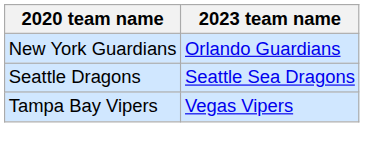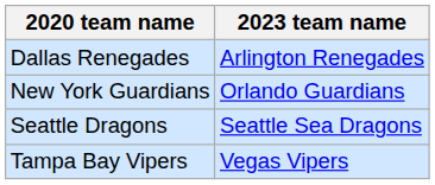 <table class="wikitable">
 <tr>
 <th>2020 team name</th>
 <th>2023 team name</th>
+</tr>
+<tr>
+<td style="background-color: #D0E7FF;">Dallas Renegades</td>
+<td style="background-color: #D0E7FF;"><a href='#'>Arlington Renegades</a></td>
 </tr>
 <tr>
 <td style="background-color: #D0E7FF;">New York Guardians</td>
 <td style="background-color: #D0E7FF;"><a href='#'>Orlando Guardians</a></td>
 </tr>
 <tr>
 <td style="background-color: #D0E7FF;">Seattle Dragons</td>
 <td style="background-color: #D0E7FF;"><a href='#'>Seattle Sea Dragons</a></td>
 </tr>
 <tr>
 <td style="background-color: #D0E7FF;">Tampa Bay Vipers</td>
 <td style="background-color: #D0E7FF;"><a href='#'>Vegas Vipers</a></td>
 </tr>
 </table>
